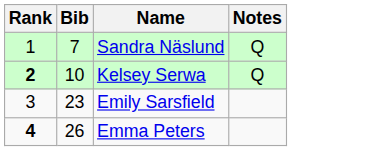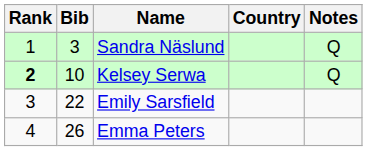 <table class="wikitable" style="text-align:center;">
 <tr>
 <th>Rank</th>
 <th>Bib</th>
 <th>Name</th>
+<th>Country</th>
 <th>Notes</th>
 </tr>
 <tr bgcolor=ccffcc>
 <td>1</td>
-<td>7</td>
+<td>3</td>
 <td align=left><a href='#'>Sandra Näslund</a></td>
+<td align=left></td>
 <td>Q</td>
 </tr>
 <tr bgcolor=ccffcc>
 <td><strong>2</strong></td>
 <td>10</td>
 <td align=left><a href='#'>Kelsey Serwa</a></td>
+<td align=left></td>
 <td>Q</td>
 </tr>
 <tr>
 <td>3</td>
-<td>23</td>
+<td>22</td>
 <td align=left><a href='#'>Emily Sarsfield</a></td>
+<td align=left></td>
 <td></td>
 </tr>
 <tr>
-<td><strong>4</strong></td>
+<td>4</td>
 <td>26</td>
 <td align=left><a href='#'>Emma Peters</a></td>
+<td align=left></td>
 <td></td>
 </tr>
 </table>
